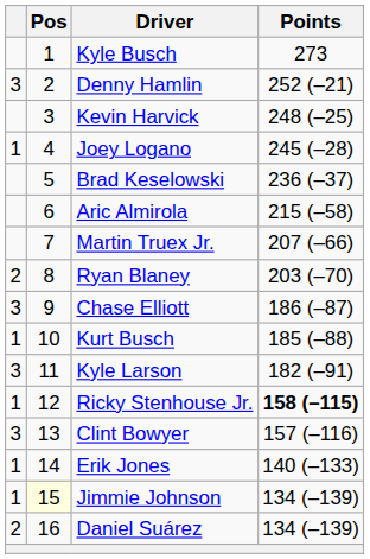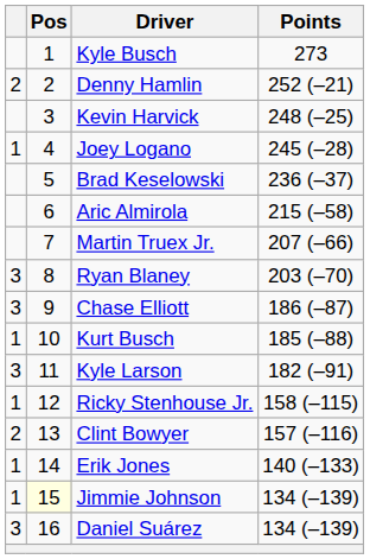 <table class="wikitable" style="font-size: 95%">
 <tr>
 <th></th>
 <th>Pos</th>
 <th>Driver</th>
 <th>Points</th>
 </tr>
 <tr>
 <td align="left"></td>
 <td style="text-align:center;">1</td>
 <td><a href='#'>Kyle Busch</a></td>
 <td style="text-align:center;">273</td>
 </tr>
 <tr>
-<td align="left"> 3</td>
+<td align="left"> 2</td>
 <td style="text-align:center;">2</td>
 <td><a href='#'>Denny Hamlin</a></td>
 <td style="text-align:center;">252 (–21)</td>
 </tr>
 <tr>
 <td align="left"></td>
 <td style="text-align:center;">3</td>
 <td><a href='#'>Kevin Harvick</a></td>
 <td style="text-align:center;">248 (–25)</td>
 </tr>
 <tr>
 <td align="left"> 1</td>
 <td style="text-align:center;">4</td>
 <td><a href='#'>Joey Logano</a></td>
 <td style="text-align:center;">245 (–28)</td>
 </tr>
 <tr>
 <td align="left"></td>
 <td style="text-align:center;">5</td>
 <td><a href='#'>Brad Keselowski</a></td>
 <td style="text-align:center;">236 (–37)</td>
 </tr>
 <tr>
 <td align="left"></td>
 <td style="text-align:center;">6</td>
 <td><a href='#'>Aric Almirola</a></td>
 <td style="text-align:center;">215 (–58)</td>
 </tr>
 <tr>
 <td align="left"></td>
 <td style="text-align:center;">7</td>
 <td><a href='#'>Martin Truex Jr.</a></td>
 <td style="text-align:center;">207 (–66)</td>
 </tr>
 <tr>
-<td align="left"> 2</td>
+<td align="left"> 3</td>
 <td style="text-align:center;">8</td>
 <td><a href='#'>Ryan Blaney</a></td>
 <td style="text-align:center;">203 (–70)</td>
 </tr>
 <tr>
 <td align="left"> 3</td>
 <td style="text-align:center;">9</td>
 <td><a href='#'>Chase Elliott</a></td>
 <td style="text-align:center;">186 (–87)</td>
 </tr>
 <tr>
 <td align="left"> 1</td>
 <td style="text-align:center;">10</td>
 <td><a href='#'>Kurt Busch</a></td>
 <td style="text-align:center;">185 (–88)</td>
 </tr>
 <tr>
 <td align="left"> 3</td>
 <td style="text-align:center;">11</td>
 <td><a href='#'>Kyle Larson</a></td>
 <td style="text-align:center;">182 (–91)</td>
 </tr>
 <tr>
 <td align="left"> 1</td>
 <td style="text-align:center;">12</td>
 <td><a href='#'>Ricky Stenhouse Jr.</a></td>
-<td style="text-align:center;"><strong>158 (–115)</strong></td>
+<td style="text-align:center;">158 (–115)</td>
 </tr>
 <tr>
-<td align="left"> 3</td>
+<td align="left"> 2</td>
 <td style="text-align:center;">13</td>
 <td><a href='#'>Clint Bowyer</a></td>
 <td style="text-align:center;">157 (–116)</td>
 </tr>
 <tr>
 <td align="left"> 1</td>
 <td style="text-align:center;">14</td>
 <td><a href='#'>Erik Jones</a></td>
 <td style="text-align:center;">140 (–133)</td>
 </tr>
 <tr>
 <td align="left"> 1</td>
 <td style="background: lightyellow; text-align:center;">15</td>
 <td><a href='#'>Jimmie Johnson</a></td>
 <td style="text-align:center;">134 (–139)</td>
 </tr>
 <tr>
-<td align="left"> 2</td>
+<td align="left"> 3</td>
 <td style="text-align:center;">16</td>
 <td><a href='#'>Daniel Suárez</a></td>
 <td style="text-align:center;">134 (–139)</td>
 </tr>
 <tr class="sortbottom">
 <th colspan="9"></th>
 </tr>
 </table>
